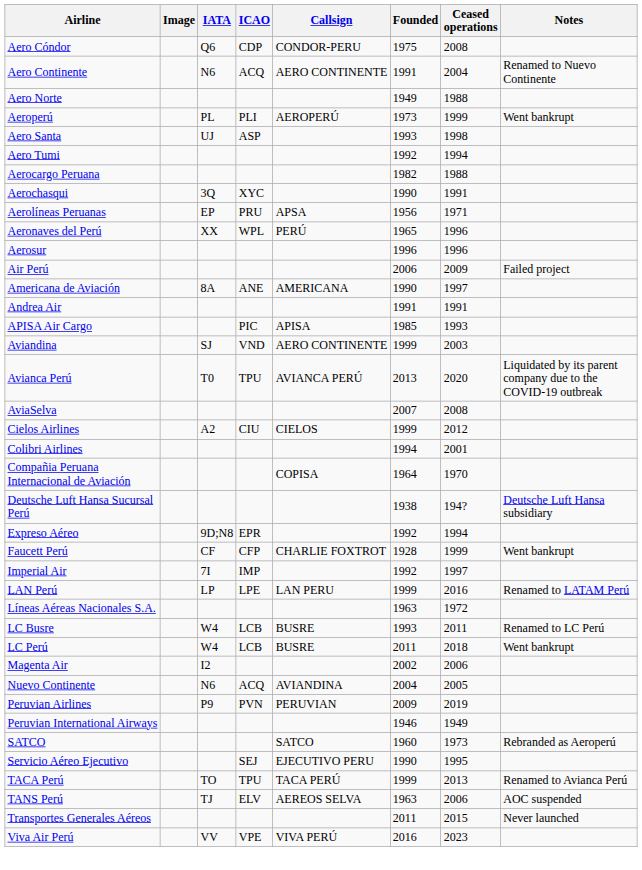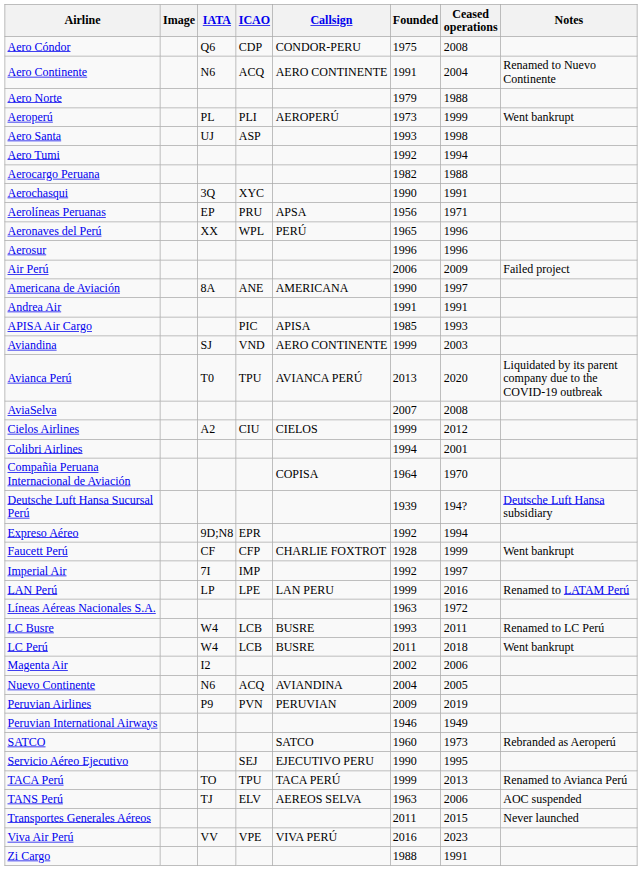 <table class="wikitable sortable" style="border-collapse:collapse; margin:auto;" border="1" cellpadding="3">
 <tr valign="middle">
 <th style="width:200px;">Airline</th>
 <th>Image</th>
 <th><a href='#'>IATA</a></th>
 <th><a href='#'>ICAO</a></th>
 <th><a href='#'>Callsign</a></th>
 <th>Founded</th>
 <th>Ceased<br>operations</th>
 <th style="width:175px;">Notes</th>
 </tr>
 <tr>
 <td><a href='#'>Aero Cóndor</a></td>
 <td></td>
 <td>Q6</td>
 <td>CDP</td>
 <td>CONDOR-PERU</td>
 <td>1975</td>
 <td>2008</td>
 <td></td>
 </tr>
 <tr>
 <td><a href='#'>Aero Continente</a></td>
 <td></td>
 <td>N6</td>
 <td>ACQ</td>
 <td>AERO CONTINENTE</td>
 <td>1991</td>
 <td>2004</td>
 <td>Renamed to Nuevo Continente</td>
 </tr>
 <tr>
 <td><a href='#'>Aero Norte</a></td>
 <td></td>
 <td></td>
 <td></td>
 <td></td>
-<td>1949</td>
+<td>1979</td>
 <td>1988</td>
 <td></td>
 </tr>
 <tr>
 <td><a href='#'>Aeroperú</a></td>
 <td></td>
 <td>PL</td>
 <td>PLI</td>
 <td>AEROPERÚ</td>
 <td>1973</td>
 <td>1999</td>
 <td>Went bankrupt</td>
 </tr>
 <tr>
 <td><a href='#'>Aero Santa</a></td>
 <td></td>
 <td>UJ</td>
 <td>ASP</td>
 <td></td>
 <td>1993</td>
 <td>1998</td>
 <td></td>
 </tr>
 <tr>
 <td><a href='#'>Aero Tumi</a></td>
 <td></td>
 <td></td>
 <td></td>
 <td></td>
 <td>1992</td>
 <td>1994</td>
 <td></td>
 </tr>
 <tr>
 <td><a href='#'>Aerocargo Peruana</a></td>
 <td></td>
 <td></td>
 <td></td>
 <td></td>
 <td>1982</td>
 <td>1988</td>
 <td></td>
 </tr>
 <tr>
 <td><a href='#'>Aerochasqui</a></td>
 <td></td>
 <td>3Q</td>
 <td>XYC</td>
 <td></td>
 <td>1990</td>
 <td>1991</td>
 <td></td>
 </tr>
 <tr>
 <td><a href='#'>Aerolíneas Peruanas</a></td>
 <td></td>
 <td>EP</td>
 <td>PRU</td>
 <td>APSA</td>
 <td>1956</td>
 <td>1971</td>
 <td></td>
 </tr>
 <tr>
 <td><a href='#'>Aeronaves del Perú</a></td>
 <td></td>
 <td>XX</td>
 <td>WPL</td>
 <td>PERÚ</td>
 <td>1965</td>
 <td>1996</td>
 <td></td>
 </tr>
 <tr>
 <td><a href='#'>Aerosur</a></td>
 <td></td>
 <td></td>
 <td></td>
 <td></td>
 <td>1996</td>
 <td>1996</td>
 <td></td>
 </tr>
 <tr>
 <td><a href='#'>Air Perú</a></td>
 <td></td>
 <td></td>
 <td></td>
 <td></td>
 <td>2006</td>
 <td>2009</td>
 <td>Failed project</td>
 </tr>
 <tr>
 <td><a href='#'>Americana de Aviación</a></td>
 <td></td>
 <td>8A</td>
 <td>ANE</td>
 <td>AMERICANA</td>
 <td>1990</td>
 <td>1997</td>
 <td></td>
 </tr>
 <tr>
 <td><a href='#'>Andrea Air</a></td>
 <td></td>
 <td></td>
 <td></td>
 <td></td>
 <td>1991</td>
 <td>1991</td>
 <td></td>
 </tr>
 <tr>
 <td><a href='#'>APISA Air Cargo</a></td>
 <td></td>
 <td></td>
 <td>PIC</td>
 <td>APISA</td>
 <td>1985</td>
 <td>1993</td>
 <td></td>
 </tr>
 <tr>
 <td><a href='#'>Aviandina</a></td>
 <td></td>
 <td>SJ</td>
 <td>VND</td>
 <td>AERO CONTINENTE</td>
 <td>1999</td>
 <td>2003</td>
 <td></td>
 </tr>
 <tr>
 <td><a href='#'>Avianca Perú</a></td>
 <td></td>
 <td>T0</td>
 <td>TPU</td>
 <td>AVIANCA PERÚ</td>
 <td>2013</td>
 <td>2020</td>
 <td>Liquidated by its parent company due to the COVID-19 outbreak</td>
 </tr>
 <tr>
 <td><a href='#'>AviaSelva</a></td>
 <td></td>
 <td></td>
 <td></td>
 <td></td>
 <td>2007</td>
 <td>2008</td>
 <td></td>
 </tr>
 <tr>
 <td><a href='#'>Cielos Airlines</a></td>
 <td></td>
 <td>A2</td>
 <td>CIU</td>
 <td>CIELOS</td>
 <td>1999</td>
 <td>2012</td>
 <td></td>
 </tr>
 <tr>
 <td><a href='#'>Colibri Airlines</a></td>
 <td></td>
 <td></td>
 <td></td>
 <td></td>
 <td>1994</td>
 <td>2001</td>
 <td></td>
 </tr>
 <tr>
 <td><a href='#'>Compañia Peruana Internacional de Aviación</a></td>
 <td></td>
 <td></td>
 <td></td>
 <td>COPISA</td>
 <td>1964</td>
 <td>1970</td>
 <td></td>
 </tr>
 <tr>
 <td><a href='#'>Deutsche Luft Hansa Sucursal Perú</a></td>
 <td></td>
 <td></td>
 <td></td>
 <td></td>
-<td>1938</td>
+<td>1939</td>
 <td>194?</td>
 <td><a href='#'>Deutsche Luft Hansa</a> subsidiary</td>
 </tr>
 <tr>
 <td><a href='#'>Expreso Aéreo</a></td>
 <td></td>
 <td>9D;N8</td>
 <td>EPR</td>
 <td></td>
 <td>1992</td>
 <td>1994</td>
 <td></td>
 </tr>
 <tr>
 <td><a href='#'>Faucett Perú</a></td>
 <td></td>
 <td>CF</td>
 <td>CFP</td>
 <td>CHARLIE FOXTROT</td>
 <td>1928</td>
 <td>1999</td>
 <td>Went bankrupt</td>
 </tr>
 <tr>
 <td><a href='#'>Imperial Air</a></td>
 <td></td>
 <td>7I</td>
 <td>IMP</td>
 <td></td>
 <td>1992</td>
 <td>1997</td>
 <td></td>
 </tr>
 <tr>
 <td><a href='#'>LAN Perú</a></td>
 <td></td>
 <td>LP</td>
 <td>LPE</td>
 <td>LAN PERU</td>
 <td>1999</td>
 <td>2016</td>
 <td>Renamed to <a href='#'>LATAM Perú</a></td>
 </tr>
 <tr>
 <td><a href='#'>Líneas Aéreas Nacionales S.A.</a></td>
 <td></td>
 <td></td>
 <td></td>
 <td></td>
 <td>1963</td>
 <td>1972</td>
 <td></td>
 </tr>
 <tr>
 <td><a href='#'>LC Busre</a></td>
 <td></td>
 <td>W4</td>
 <td>LCB</td>
 <td>BUSRE</td>
 <td>1993</td>
 <td>2011</td>
 <td>Renamed to LC Perú</td>
 </tr>
 <tr>
 <td><a href='#'>LC Perú</a></td>
 <td></td>
 <td>W4</td>
 <td>LCB</td>
 <td>BUSRE</td>
 <td>2011</td>
 <td>2018</td>
 <td>Went bankrupt</td>
 </tr>
 <tr>
 <td><a href='#'>Magenta Air</a></td>
 <td></td>
 <td>I2</td>
 <td></td>
 <td></td>
 <td>2002</td>
 <td>2006</td>
 <td></td>
 </tr>
 <tr>
 <td><a href='#'>Nuevo Continente</a></td>
 <td></td>
 <td>N6</td>
 <td>ACQ</td>
 <td>AVIANDINA</td>
 <td>2004</td>
 <td>2005</td>
 <td></td>
 </tr>
 <tr>
 <td><a href='#'>Peruvian Airlines</a></td>
 <td></td>
 <td>P9</td>
 <td>PVN</td>
 <td>PERUVIAN</td>
 <td>2009</td>
 <td>2019</td>
 <td></td>
 </tr>
 <tr>
 <td><a href='#'>Peruvian International Airways</a></td>
 <td></td>
 <td></td>
 <td></td>
 <td></td>
 <td>1946</td>
 <td>1949</td>
 <td></td>
 </tr>
 <tr>
 <td><a href='#'>SATCO</a></td>
 <td></td>
 <td></td>
 <td></td>
 <td>SATCO</td>
 <td>1960</td>
 <td>1973</td>
 <td>Rebranded as Aeroperú</td>
 </tr>
 <tr>
 <td><a href='#'>Servicio Aéreo Ejecutivo</a></td>
 <td></td>
 <td></td>
 <td>SEJ</td>
 <td>EJECUTIVO PERU</td>
 <td>1990</td>
 <td>1995</td>
 <td></td>
 </tr>
 <tr>
 <td><a href='#'>TACA Perú</a></td>
 <td></td>
 <td>TO</td>
 <td>TPU</td>
 <td>TACA PERÚ</td>
 <td>1999</td>
 <td>2013</td>
 <td>Renamed to Avianca Perú</td>
 </tr>
 <tr>
 <td><a href='#'>TANS Perú</a></td>
 <td></td>
 <td>TJ</td>
 <td>ELV</td>
 <td>AEREOS SELVA</td>
 <td>1963</td>
 <td>2006</td>
 <td>AOC suspended</td>
 </tr>
 <tr>
 <td><a href='#'>Transportes Generales Aéreos</a></td>
 <td></td>
 <td></td>
 <td></td>
 <td></td>
 <td>2011</td>
 <td>2015</td>
 <td>Never launched</td>
 </tr>
 <tr>
 <td><a href='#'>Viva Air Perú</a></td>
 <td></td>
 <td>VV</td>
 <td>VPE</td>
 <td>VIVA PERÚ</td>
 <td>2016</td>
 <td>2023</td>
 <td></td>
 </tr>
+<tr>
+<td><a href='#'>Zi Cargo</a></td>
+<td></td>
+<td></td>
+<td></td>
+<td></td>
+<td>1988</td>
+<td>1991</td>
+<td></td>
+</tr>
 </table>
